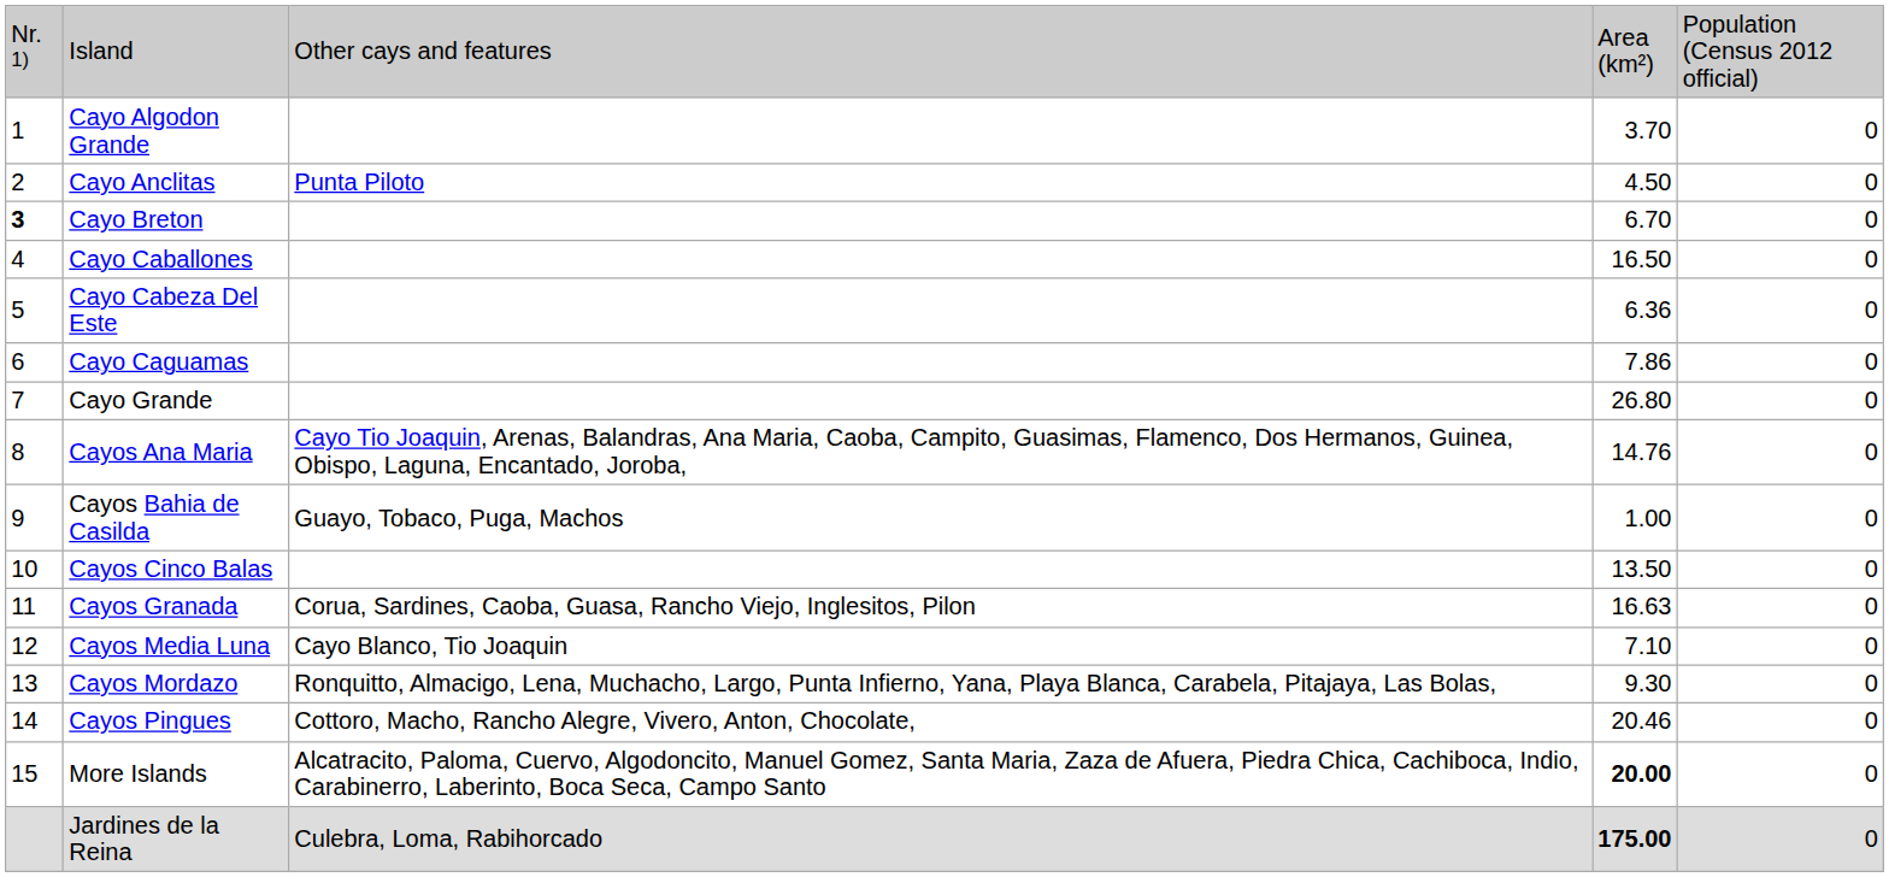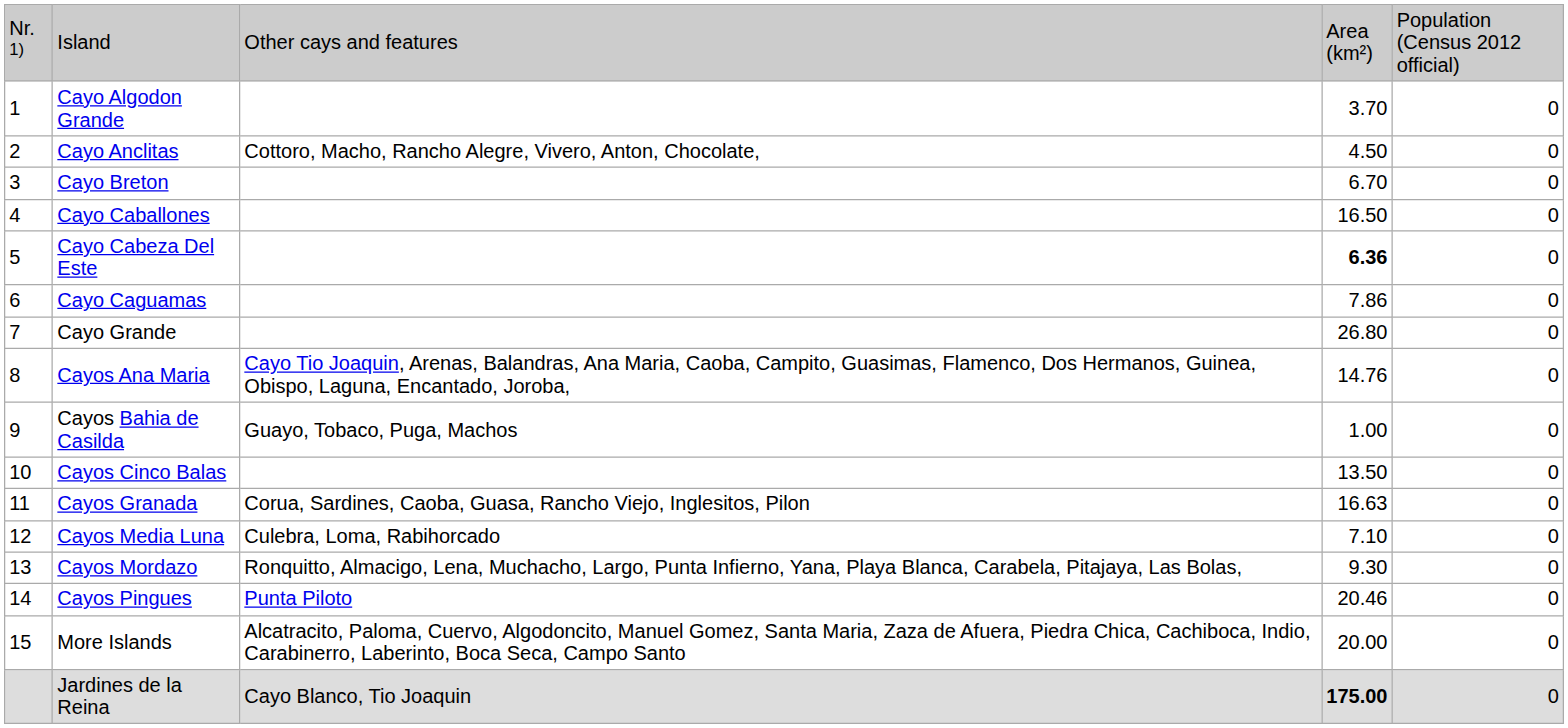 <table class="wikitable sortable">
 <tr>
 <td style="background: #CCC;">Nr.<sup> 1)</sup></td>
 <td style="background: #CCC;">Island</td>
 <td style="background: #CCC;">Other cays and features</td>
 <td style="background: #CCC;">Area<br>(km²)</td>
 <td style="background: #CCC;">Population<br>(Census 2012 official)</td>
 </tr>
 <tr style="background: #FFF;">
 <td>1</td>
 <td><a href='#'>Cayo Algodon Grande</a></td>
 <td></td>
 <td align="right">3.70</td>
 <td align="right">0</td>
 </tr>
 <tr style="background: #FFF;">
 <td>2</td>
 <td><a href='#'>Cayo Anclitas</a></td>
-<td><a href='#'>Punta Piloto</a></td>
+<td>Cottoro, Macho, Rancho Alegre, Vivero, Anton, Chocolate,</td>
 <td align="right">4.50</td>
 <td align="right">0</td>
 </tr>
 <tr style="background: #FFF;">
-<td><strong>3</strong></td>
+<td>3</td>
 <td><a href='#'>Cayo Breton</a></td>
 <td></td>
 <td align="right">6.70</td>
 <td align="right">0</td>
 </tr>
 <tr style="background: #FFF;">
 <td>4</td>
 <td><a href='#'>Cayo Caballones</a></td>
 <td></td>
 <td align="right">16.50</td>
 <td align="right">0</td>
 </tr>
 <tr style="background: #FFF;">
 <td>5</td>
 <td><a href='#'>Cayo Cabeza Del Este</a></td>
 <td></td>
-<td align="right">6.36</td>
+<td align="right"><strong>6.36</strong></td>
 <td align="right">0</td>
 </tr>
 <tr style="background: #FFF;">
 <td>6</td>
 <td><a href='#'>Cayo Caguamas</a></td>
 <td></td>
 <td align="right">7.86</td>
 <td align="right">0</td>
 </tr>
 <tr style="background: #FFF;">
 <td>7</td>
 <td>Cayo Grande</td>
 <td></td>
 <td align="right">26.80</td>
 <td align="right">0</td>
 </tr>
 <tr style="background: #FFF;">
 <td>8</td>
 <td><a href='#'>Cayos Ana Maria</a></td>
 <td><a href='#'>Cayo Tio Joaquin</a>, Arenas, Balandras, Ana Maria, Caoba, Campito, Guasimas, Flamenco, Dos Hermanos, Guinea, Obispo, Laguna, Encantado, Joroba,</td>
 <td align="right">14.76</td>
 <td align="right">0</td>
 </tr>
 <tr style="background: #FFF;">
 <td>9</td>
 <td>Cayos <a href='#'>Bahia de Casilda</a></td>
 <td>Guayo, Tobaco, Puga, Machos</td>
 <td align="right">1.00</td>
 <td align="right">0</td>
 </tr>
 <tr style="background: #FFF;">
 <td>10</td>
 <td><a href='#'>Cayos Cinco Balas</a></td>
 <td></td>
 <td align="right">13.50</td>
 <td align="right">0</td>
 </tr>
 <tr style="background: #FFF;">
 <td>11</td>
 <td><a href='#'>Cayos Granada</a></td>
 <td>Corua, Sardines, Caoba, Guasa, Rancho Viejo, Inglesitos, Pilon</td>
 <td align="right">16.63</td>
 <td align="right">0</td>
 </tr>
 <tr style="background: #FFF;">
 <td>12</td>
 <td><a href='#'>Cayos Media Luna</a></td>
-<td>Cayo Blanco, Tio Joaquin</td>
+<td>Culebra, Loma, Rabihorcado</td>
 <td align="right">7.10</td>
 <td align="right">0</td>
 </tr>
 <tr style="background: #FFF;">
 <td>13</td>
 <td><a href='#'>Cayos Mordazo</a></td>
 <td>Ronquitto, Almacigo, Lena, Muchacho, Largo, Punta Infierno, Yana, Playa Blanca, Carabela, Pitajaya, Las Bolas,</td>
 <td align="right">9.30</td>
 <td align="right">0</td>
 </tr>
 <tr style="background: #FFF;">
 <td>14</td>
 <td><a href='#'>Cayos Pingues</a></td>
-<td>Cottoro, Macho, Rancho Alegre, Vivero, Anton, Chocolate,</td>
+<td><a href='#'>Punta Piloto</a></td>
 <td align="right">20.46</td>
 <td align="right">0</td>
 </tr>
 <tr style="background: #FFF;">
 <td>15</td>
 <td>More Islands</td>
 <td>Alcatracito, Paloma, Cuervo, Algodoncito, Manuel Gomez, Santa Maria, Zaza de Afuera, Piedra Chica, Cachiboca, Indio, Carabinerro, Laberinto, Boca Seca, Campo Santo</td>
-<td align="right"><strong>20.00</strong></td>
+<td align="right">20.00</td>
 <td align="right">0</td>
 </tr>
 <tr style="background: #DDD;" |class="sortbottom">
 <td> </td>
 <td>Jardines de la Reina</td>
-<td>Culebra, Loma, Rabihorcado</td>
+<td>Cayo Blanco, Tio Joaquin</td>
 <td align="right"><strong>175.00</strong></td>
 <td align="right">0</td>
 </tr>
 </table>
